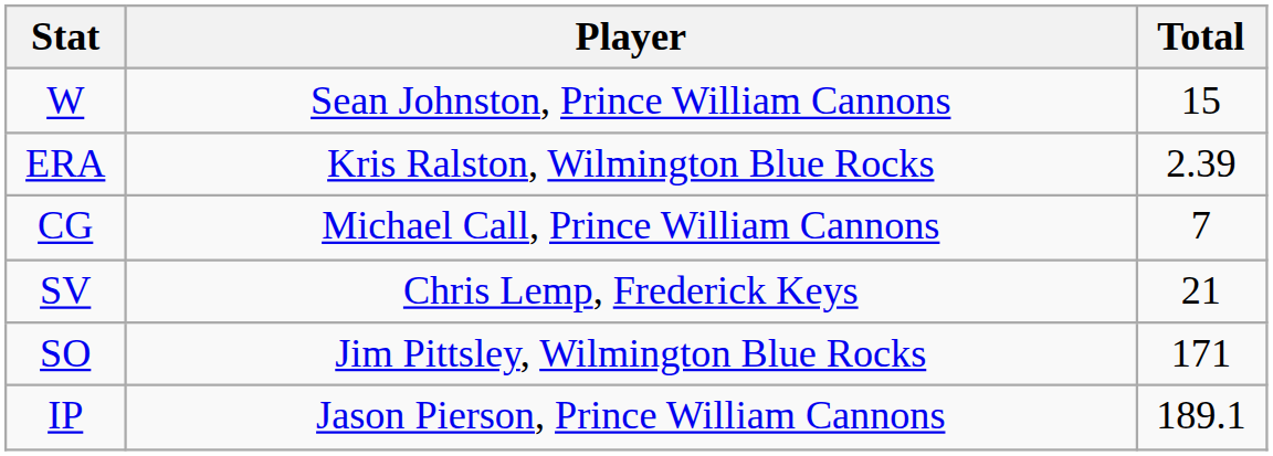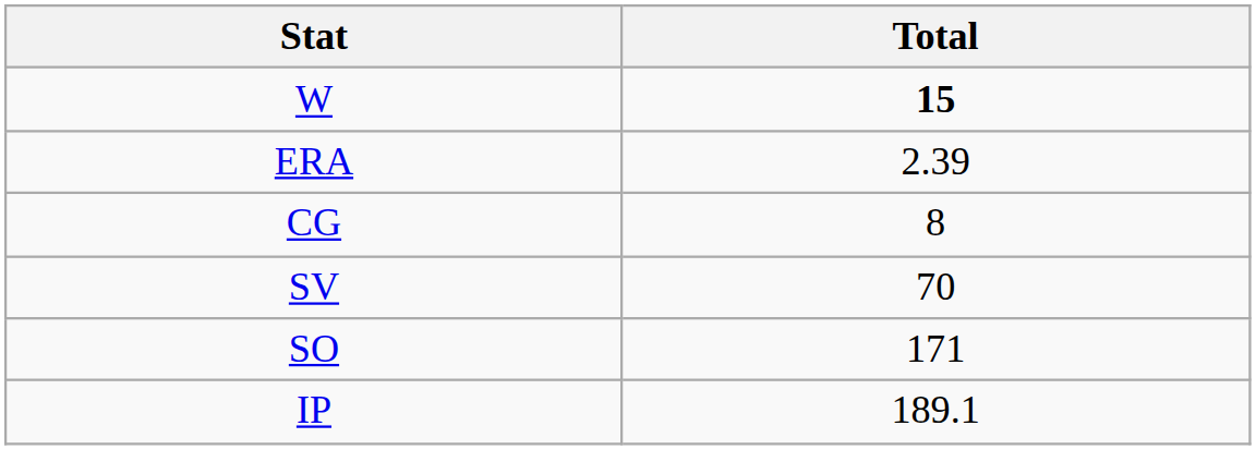 <table class="wikitable" width="40%" style="text-align:center;">
 <tr>
 <th width="5%">Stat</th>
-<th width="60%">Player</th>
 <th width="5%">Total</th>
 </tr>
 <tr>
 <td><a href='#'>W</a></td>
-<td><a href='#'>Sean Johnston</a>, <a href='#'>Prince William Cannons</a></td>
-<td>15</td>
+<td><strong>15</strong></td>
 </tr>
 <tr>
 <td><a href='#'>ERA</a></td>
-<td><a href='#'>Kris Ralston</a>, <a href='#'>Wilmington Blue Rocks</a></td>
 <td>2.39</td>
 </tr>
 <tr>
 <td><a href='#'>CG</a></td>
-<td><a href='#'>Michael Call</a>, <a href='#'>Prince William Cannons</a></td>
-<td>7</td>
+<td>8</td>
 </tr>
 <tr>
 <td><a href='#'>SV</a></td>
-<td><a href='#'>Chris Lemp</a>, <a href='#'>Frederick Keys</a></td>
-<td>21</td>
+<td>70</td>
 </tr>
 <tr>
 <td><a href='#'>SO</a></td>
-<td><a href='#'>Jim Pittsley</a>, <a href='#'>Wilmington Blue Rocks</a></td>
 <td>171</td>
 </tr>
 <tr>
 <td><a href='#'>IP</a></td>
-<td><a href='#'>Jason Pierson</a>, <a href='#'>Prince William Cannons</a></td>
 <td>189.1</td>
 </tr>
 </table>
